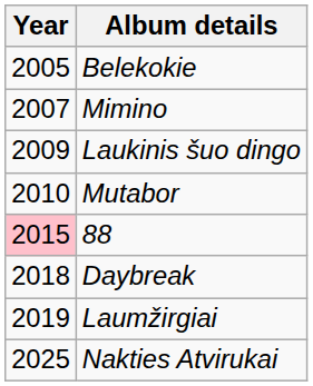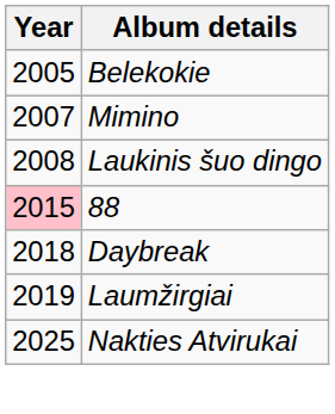 <table class="wikitable">
 <tr>
 <th>Year</th>
 <th>Album details</th>
 </tr>
 <tr>
 <td align="center">2005</td>
 <td><em>Belekokie</em></td>
 </tr>
 <tr>
 <td align="center">2007</td>
 <td><em>Mimino</em></td>
 </tr>
 <tr>
-<td align="center">2009</td>
+<td align="center">2008</td>
 <td><em>Laukinis šuo dingo</em></td>
-</tr>
-<tr>
-<td align="center">2010</td>
-<td><em>Mutabor</em></td>
 </tr>
 <tr>
 <td align="center" style="background: pink;">2015</td>
 <td><em>88</em></td>
 </tr>
 <tr>
 <td align="center">2018</td>
 <td><em>Daybreak</em></td>
 </tr>
 <tr>
 <td align="center">2019</td>
 <td><em>Laumžirgiai</em></td>
 </tr>
 <tr>
 <td align="center">2025</td>
 <td><em>Nakties Atvirukai</em></td>
 </tr>
 </table>
